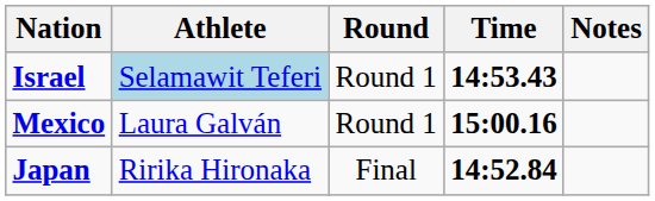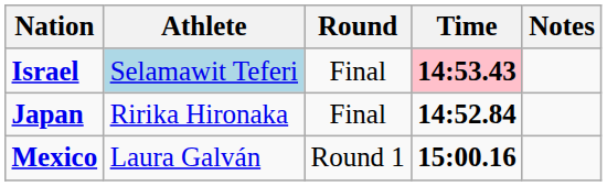 <table class="wikitable sortable" style="text-align:center">
 <tr>
 <th>Nation</th>
 <th>Athlete</th>
 <th>Round</th>
 <th>Time</th>
 <th>Notes</th>
 </tr>
 <tr>
 <td align=left><strong><a href='#'>Israel</a></strong></td>
 <td align=left style="background: lightblue;"><a href='#'>Selamawit Teferi</a></td>
-<td>Round 1</td>
-<td><strong>14:53.43</strong></td>
+<td>Final</td>
+<td style="background: pink;"><strong>14:53.43</strong></td>
+<td></td>
+</tr>
+<tr>
+<td align=left><strong><a href='#'>Japan</a></strong></td>
+<td align=left><a href='#'>Ririka Hironaka</a></td>
+<td>Final</td>
+<td><strong>14:52.84</strong></td>
 <td></td>
 </tr>
 <tr>
 <td align=left><strong><a href='#'>Mexico</a></strong></td>
 <td align=left><a href='#'>Laura Galván</a></td>
 <td>Round 1</td>
 <td><strong>15:00.16</strong></td>
 <td></td>
 </tr>
-<tr>
-<td align=left><strong><a href='#'>Japan</a></strong></td>
-<td align=left><a href='#'>Ririka Hironaka</a></td>
-<td>Final</td>
-<td><strong>14:52.84</strong></td>
-<td></td>
-</tr>
 </table>
